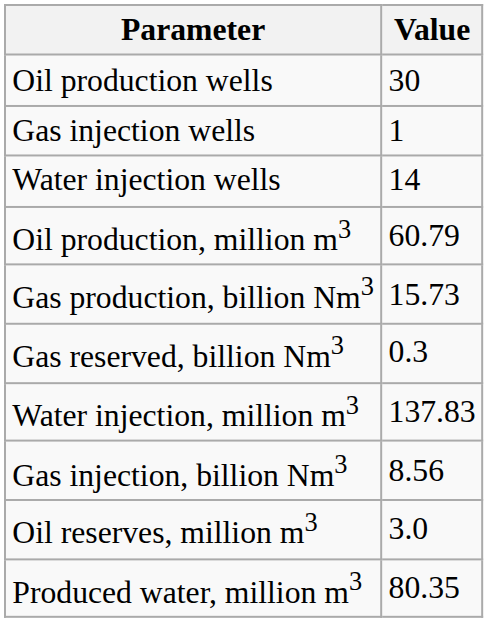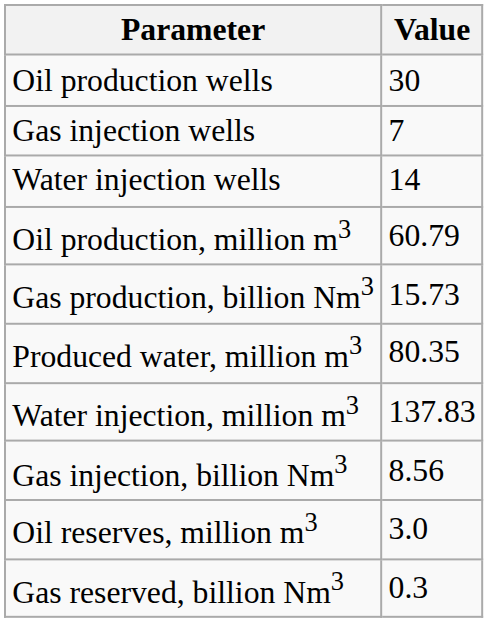 <table class="wikitable">
 <tr>
 <th>Parameter</th>
 <th>Value</th>
 </tr>
 <tr>
 <td>Oil  production wells</td>
 <td>30</td>
 </tr>
 <tr>
 <td>Gas  injection wells</td>
-<td>1</td>
+<td>7</td>
 </tr>
 <tr>
 <td>Water  injection wells</td>
 <td>14</td>
 </tr>
 <tr>
 <td>Oil  production, million m<sup>3</sup></td>
 <td>60.79</td>
 </tr>
 <tr>
 <td>Gas  production, billion Nm<sup>3</sup></td>
 <td>15.73</td>
 </tr>
 <tr>
-<td>Gas  reserved, billion Nm<sup>3</sup></td>
-<td>0.3</td>
+<td>Produced  water, million m<sup>3</sup></td>
+<td>80.35</td>
 </tr>
 <tr>
 <td>Water  injection, million m<sup>3</sup></td>
 <td>137.83</td>
 </tr>
 <tr>
 <td>Gas  injection, billion Nm<sup>3</sup></td>
 <td>8.56</td>
 </tr>
 <tr>
 <td>Oil  reserves, million m<sup>3</sup></td>
 <td>3.0</td>
 </tr>
 <tr>
-<td>Produced  water, million m<sup>3</sup></td>
-<td>80.35</td>
+<td>Gas  reserved, billion Nm<sup>3</sup></td>
+<td>0.3</td>
 </tr>
 </table>
